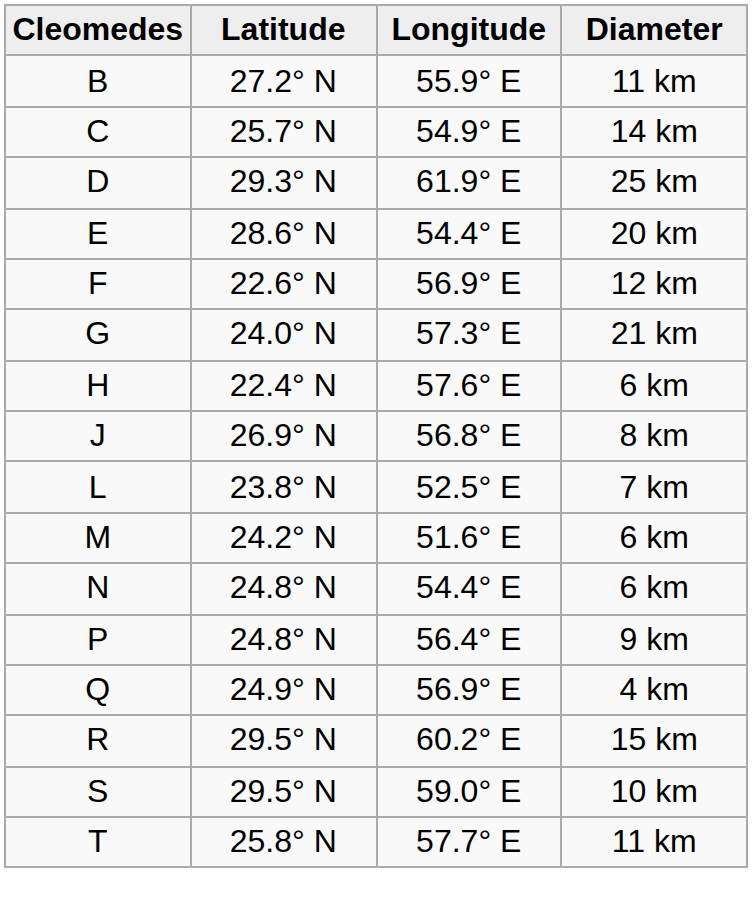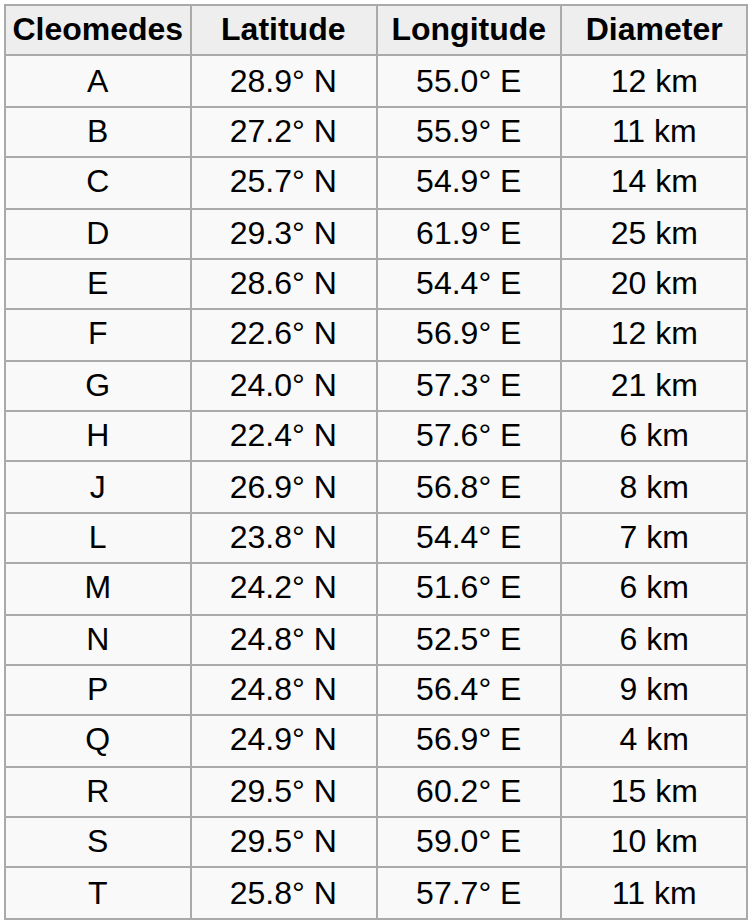 <table class="wikitable">
 <tr>
 <th width="25%" style="background:#eeeeee;">Cleomedes</th>
 <th width="25%" style="background:#eeeeee;">Latitude</th>
 <th width="25%" style="background:#eeeeee;">Longitude</th>
 <th width="25%" style="background:#eeeeee;">Diameter</th>
+</tr>
+<tr>
+<td align="center">A</td>
+<td align="center">28.9° N</td>
+<td align="center">55.0° E</td>
+<td align="center">12 km</td>
 </tr>
 <tr>
 <td align="center">B</td>
 <td align="center">27.2° N</td>
 <td align="center">55.9° E</td>
 <td align="center">11 km</td>
 </tr>
 <tr>
 <td align="center">C</td>
 <td align="center">25.7° N</td>
 <td align="center">54.9° E</td>
 <td align="center">14 km</td>
 </tr>
 <tr>
 <td align="center">D</td>
 <td align="center">29.3° N</td>
 <td align="center">61.9° E</td>
 <td align="center">25 km</td>
 </tr>
 <tr>
 <td align="center">E</td>
 <td align="center">28.6° N</td>
 <td align="center">54.4° E</td>
 <td align="center">20 km</td>
 </tr>
 <tr>
 <td align="center">F</td>
 <td align="center">22.6° N</td>
 <td align="center">56.9° E</td>
 <td align="center">12 km</td>
 </tr>
 <tr>
 <td align="center">G</td>
 <td align="center">24.0° N</td>
 <td align="center">57.3° E</td>
 <td align="center">21 km</td>
 </tr>
 <tr>
 <td align="center">H</td>
 <td align="center">22.4° N</td>
 <td align="center">57.6° E</td>
 <td align="center">6 km</td>
 </tr>
 <tr>
 <td align="center">J</td>
 <td align="center">26.9° N</td>
 <td align="center">56.8° E</td>
 <td align="center">8 km</td>
 </tr>
 <tr>
 <td align="center">L</td>
 <td align="center">23.8° N</td>
-<td align="center">52.5° E</td>
+<td align="center">54.4° E</td>
 <td align="center">7 km</td>
 </tr>
 <tr>
 <td align="center">M</td>
 <td align="center">24.2° N</td>
 <td align="center">51.6° E</td>
 <td align="center">6 km</td>
 </tr>
 <tr>
 <td align="center">N</td>
 <td align="center">24.8° N</td>
-<td align="center">54.4° E</td>
+<td align="center">52.5° E</td>
 <td align="center">6 km</td>
 </tr>
 <tr>
 <td align="center">P</td>
 <td align="center">24.8° N</td>
 <td align="center">56.4° E</td>
 <td align="center">9 km</td>
 </tr>
 <tr>
 <td align="center">Q</td>
 <td align="center">24.9° N</td>
 <td align="center">56.9° E</td>
 <td align="center">4 km</td>
 </tr>
 <tr>
 <td align="center">R</td>
 <td align="center">29.5° N</td>
 <td align="center">60.2° E</td>
 <td align="center">15 km</td>
 </tr>
 <tr>
 <td align="center">S</td>
 <td align="center">29.5° N</td>
 <td align="center">59.0° E</td>
 <td align="center">10 km</td>
 </tr>
 <tr>
 <td align="center">T</td>
 <td align="center">25.8° N</td>
 <td align="center">57.7° E</td>
 <td align="center">11 km</td>
 </tr>
 </table>
